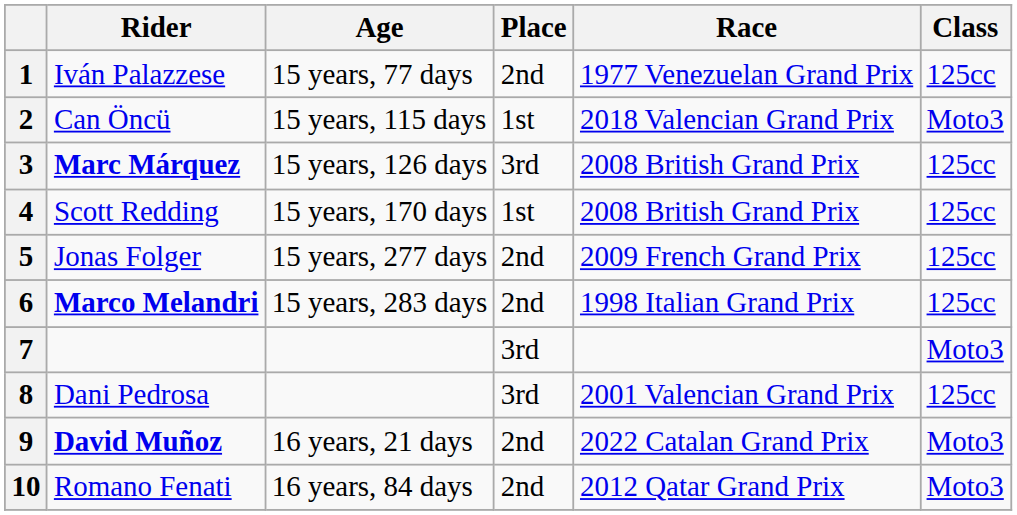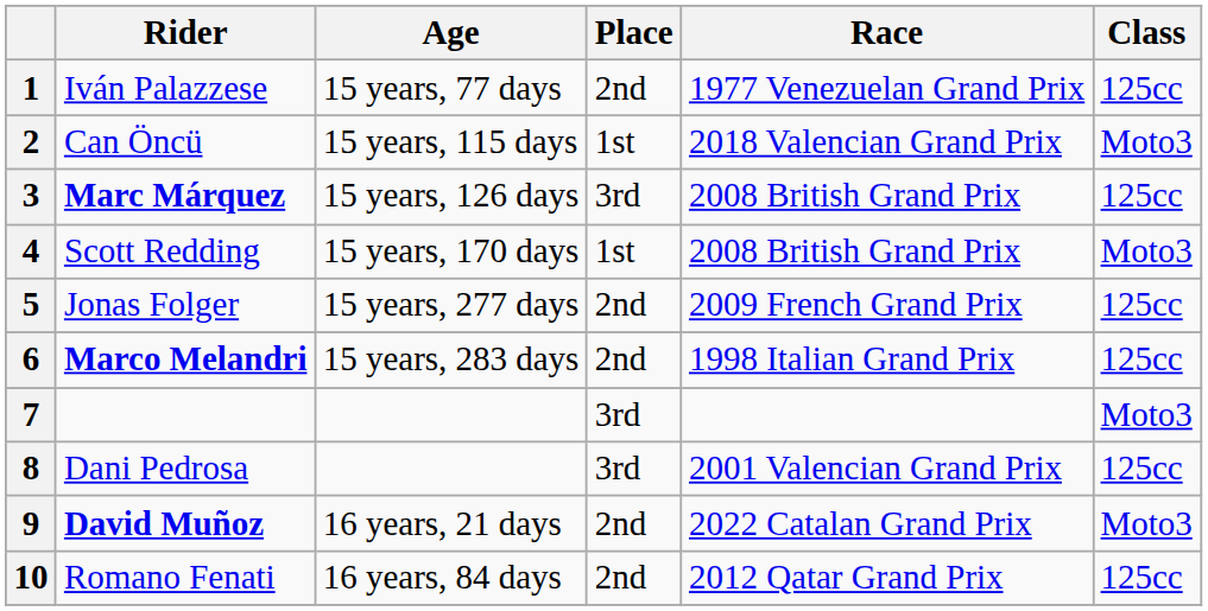 <table class="wikitable" style="text-align:left">
 <tr>
 <th></th>
 <th>Rider</th>
 <th>Age</th>
 <th>Place</th>
 <th>Race</th>
 <th>Class</th>
 </tr>
 <tr>
 <th>1</th>
 <td align=left> <a href='#'>Iván Palazzese</a></td>
 <td>15 years, 77 days</td>
 <td>2nd</td>
 <td><a href='#'>1977 Venezuelan Grand Prix</a></td>
 <td><a href='#'>125cc</a></td>
 </tr>
 <tr>
 <th>2</th>
 <td> <a href='#'>Can Öncü</a></td>
 <td>15 years, 115 days</td>
 <td>1st</td>
 <td><a href='#'>2018 Valencian Grand Prix</a></td>
 <td><a href='#'>Moto3</a></td>
 </tr>
 <tr>
 <th>3</th>
 <td align=left> <strong><a href='#'>Marc Márquez</a></strong></td>
 <td>15 years, 126 days</td>
 <td>3rd</td>
 <td><a href='#'>2008 British Grand Prix</a></td>
 <td><a href='#'>125cc</a></td>
 </tr>
 <tr>
 <th>4</th>
 <td align=left> <a href='#'>Scott Redding</a></td>
 <td>15 years, 170 days</td>
 <td>1st</td>
 <td><a href='#'>2008 British Grand Prix</a></td>
-<td><a href='#'>125cc</a></td>
+<td><a href='#'>Moto3</a></td>
 </tr>
 <tr>
 <th>5</th>
 <td align=left> <a href='#'>Jonas Folger</a></td>
 <td>15 years, 277 days</td>
 <td>2nd</td>
 <td><a href='#'>2009 French Grand Prix</a></td>
 <td><a href='#'>125cc</a></td>
 </tr>
 <tr>
 <th>6</th>
 <td align=left><strong> <a href='#'>Marco Melandri</a></strong></td>
 <td>15 years, 283 days</td>
 <td>2nd</td>
 <td><a href='#'>1998 Italian Grand Prix</a></td>
 <td><a href='#'>125cc</a></td>
 </tr>
 <tr>
 <th>7</th>
 <td align=left></td>
 <td></td>
 <td>3rd</td>
 <td></td>
 <td><a href='#'>Moto3</a></td>
 </tr>
 <tr>
 <th>8</th>
 <td align=left> <a href='#'>Dani Pedrosa</a></td>
 <td></td>
 <td>3rd</td>
 <td><a href='#'>2001 Valencian Grand Prix</a></td>
 <td><a href='#'>125cc</a></td>
 </tr>
 <tr>
 <th>9</th>
 <td align=left> <strong><a href='#'>David Muñoz</a></strong></td>
 <td>16 years, 21 days</td>
 <td>2nd</td>
 <td><a href='#'>2022 Catalan Grand Prix</a></td>
 <td><a href='#'>Moto3</a></td>
 </tr>
 <tr>
 <th>10</th>
 <td align=left> <a href='#'>Romano Fenati</a></td>
 <td>16 years, 84 days</td>
 <td>2nd</td>
 <td><a href='#'>2012 Qatar Grand Prix</a></td>
-<td><a href='#'>Moto3</a></td>
+<td><a href='#'>125cc</a></td>
 </tr>
 </table>
